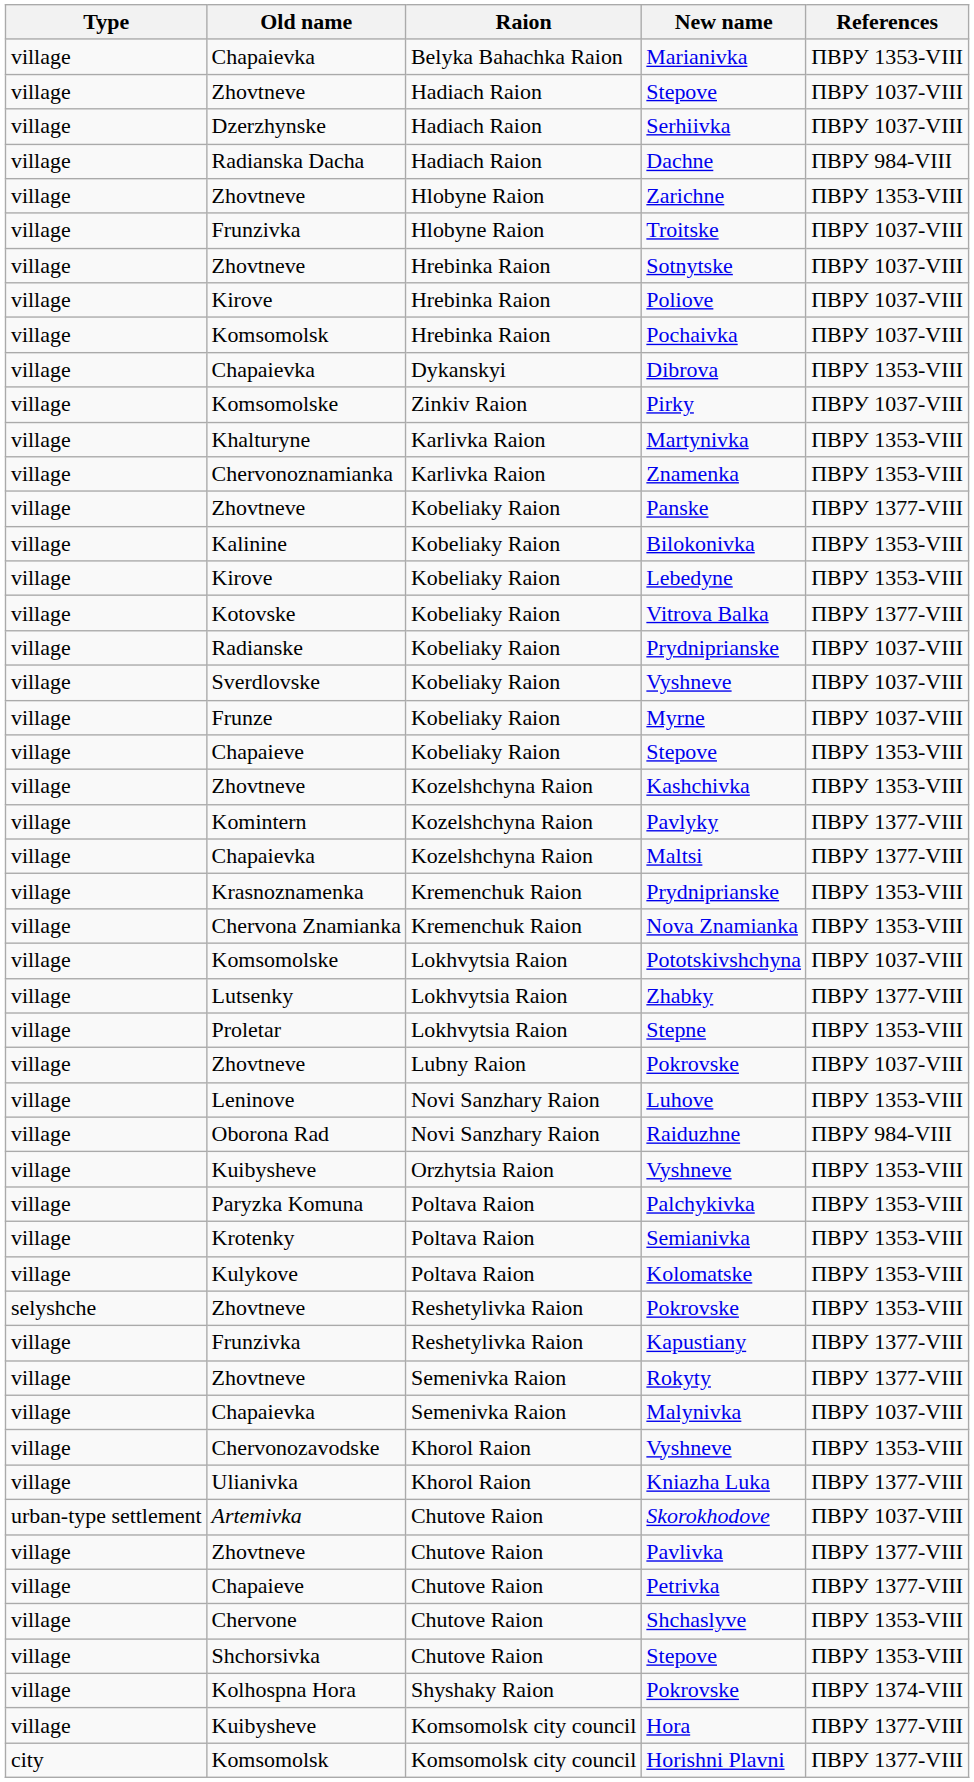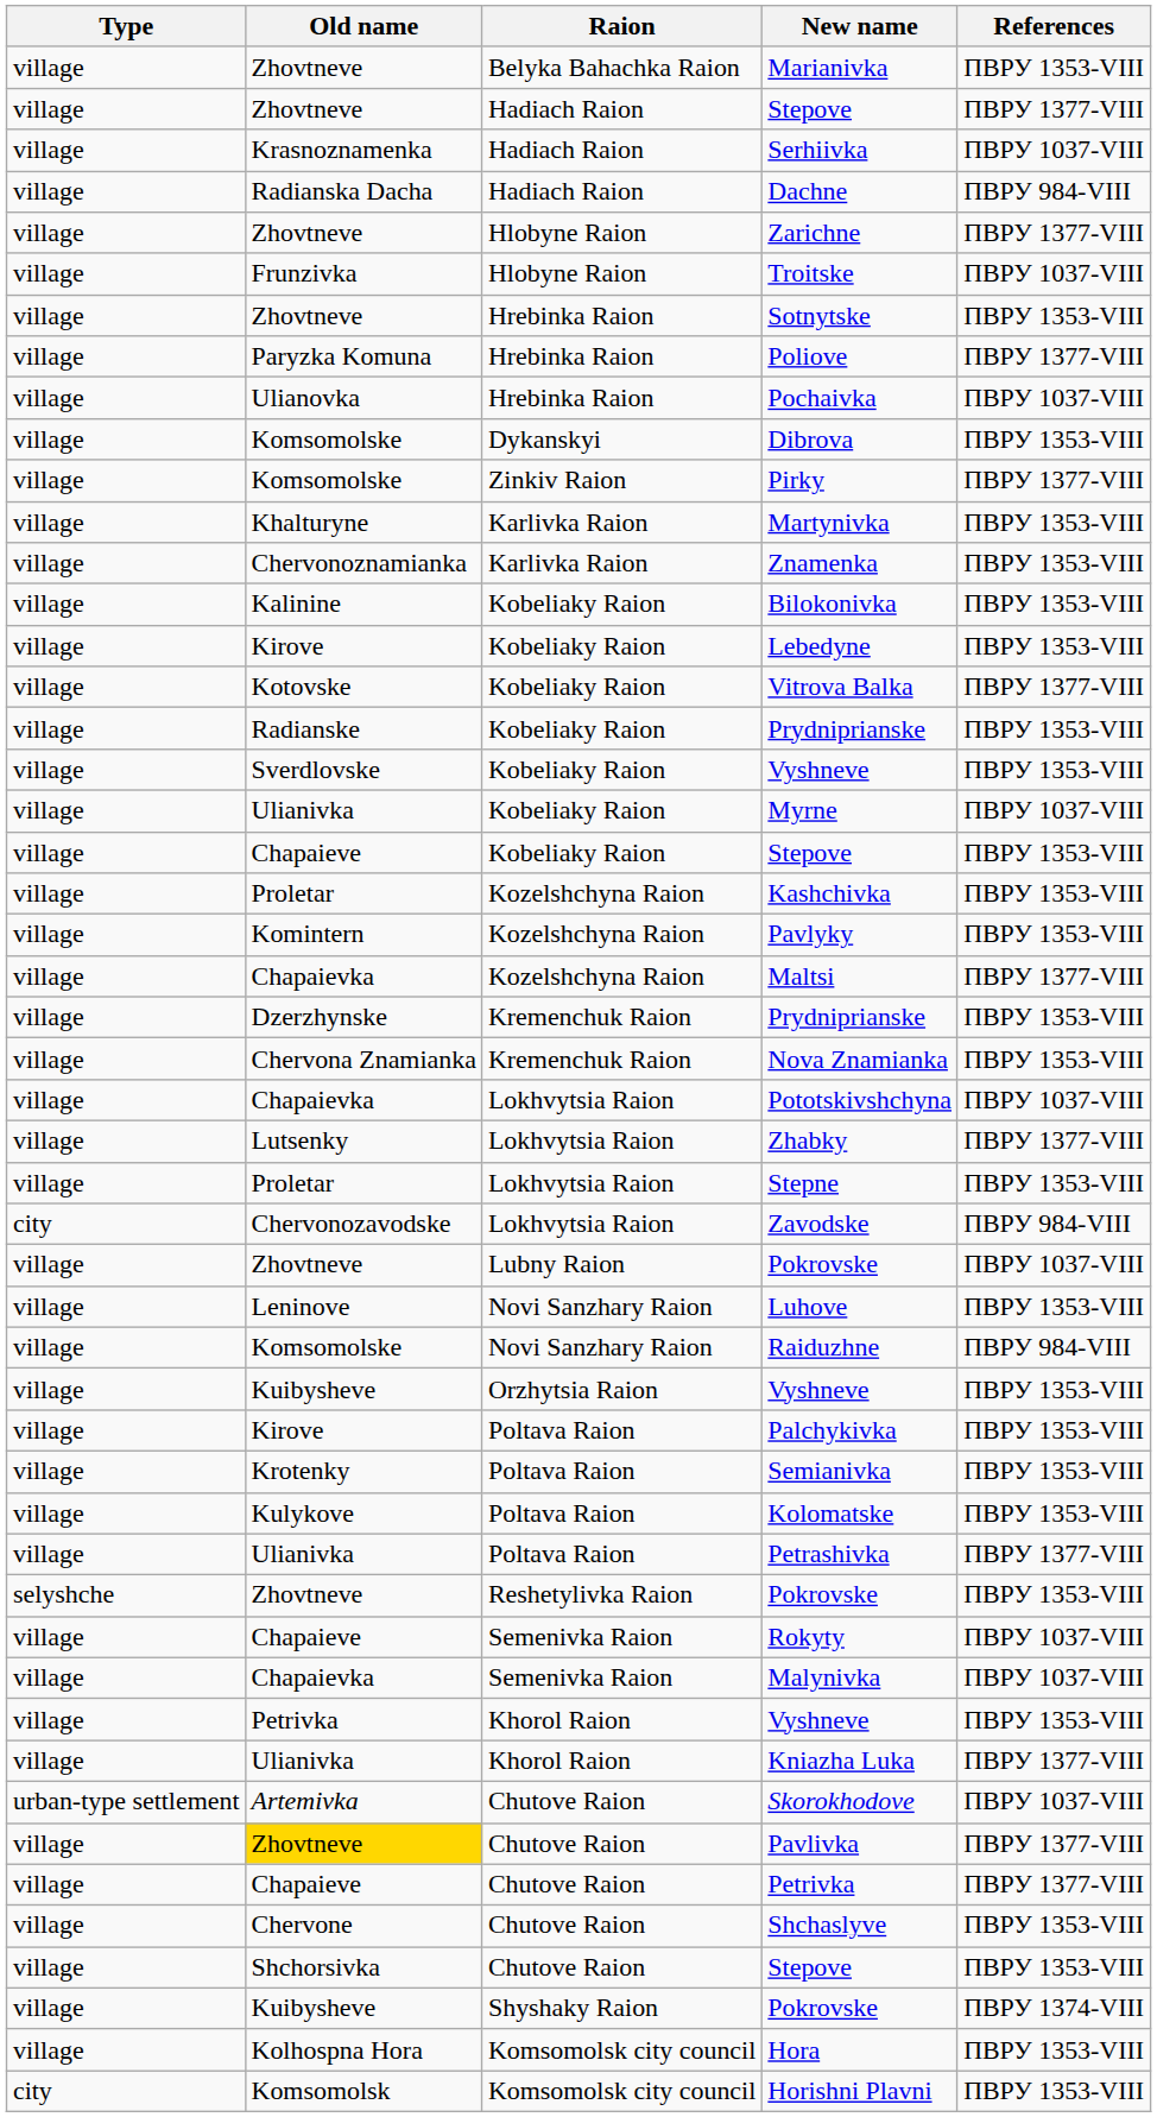 <table class="wikitable sortable" style="margin:auto;">
 <tr>
 <th>Type</th>
 <th>Old name</th>
 <th>Raion</th>
 <th>New name</th>
 <th>References</th>
 </tr>
 <tr>
 <td>village</td>
-<td>Chapaievka</td>
+<td>Zhovtneve</td>
 <td>Belyka Bahachka Raion</td>
 <td><a href='#'>Marianivka</a></td>
 <td>ПВРУ 1353-VIII</td>
 </tr>
 <tr>
 <td>village</td>
 <td>Zhovtneve</td>
 <td>Hadiach Raion</td>
 <td><a href='#'>Stepove</a></td>
-<td>ПВРУ 1037-VIII</td>
+<td>ПВРУ 1377-VIII</td>
 </tr>
 <tr>
 <td>village</td>
-<td>Dzerzhynske</td>
+<td>Krasnoznamenka</td>
 <td>Hadiach Raion</td>
 <td><a href='#'>Serhiivka</a></td>
 <td>ПВРУ 1037-VIII</td>
 </tr>
 <tr>
 <td>village</td>
 <td>Radianska Dacha</td>
 <td>Hadiach Raion</td>
 <td><a href='#'>Dachne</a></td>
 <td>ПВРУ 984-VIII</td>
 </tr>
 <tr>
 <td>village</td>
 <td>Zhovtneve</td>
 <td>Hlobyne Raion</td>
 <td><a href='#'>Zarichne</a></td>
-<td>ПВРУ 1353-VIII</td>
+<td>ПВРУ 1377-VIII</td>
 </tr>
 <tr>
 <td>village</td>
 <td>Frunzivka</td>
 <td>Hlobyne Raion</td>
 <td><a href='#'>Troitske</a></td>
 <td>ПВРУ 1037-VIII</td>
 </tr>
 <tr>
 <td>village</td>
 <td>Zhovtneve</td>
 <td>Hrebinka Raion</td>
 <td><a href='#'>Sotnytske</a></td>
-<td>ПВРУ 1037-VIII</td>
+<td>ПВРУ 1353-VIII</td>
 </tr>
 <tr>
 <td>village</td>
-<td>Kirove</td>
+<td>Paryzka Komuna</td>
 <td>Hrebinka Raion</td>
 <td><a href='#'>Poliove</a></td>
-<td>ПВРУ 1037-VIII</td>
+<td>ПВРУ 1377-VIII</td>
 </tr>
 <tr>
 <td>village</td>
-<td>Komsomolsk</td>
+<td>Ulianovka</td>
 <td>Hrebinka Raion</td>
 <td><a href='#'>Pochaivka</a></td>
 <td>ПВРУ 1037-VIII</td>
 </tr>
 <tr>
 <td>village</td>
-<td>Chapaievka</td>
+<td>Komsomolske</td>
 <td>Dykanskyi</td>
 <td><a href='#'>Dibrova</a></td>
 <td>ПВРУ 1353-VIII</td>
 </tr>
 <tr>
 <td>village</td>
 <td>Komsomolske</td>
 <td>Zinkiv Raion</td>
 <td><a href='#'>Pirky</a></td>
-<td>ПВРУ 1037-VIII</td>
+<td>ПВРУ 1377-VIII</td>
 </tr>
 <tr>
 <td>village</td>
 <td>Khalturyne</td>
 <td>Karlivka Raion</td>
 <td><a href='#'>Martynivka</a></td>
 <td>ПВРУ 1353-VIII</td>
 </tr>
 <tr>
 <td>village</td>
 <td>Chervonoznamianka</td>
 <td>Karlivka Raion</td>
 <td><a href='#'>Znamenka</a></td>
 <td>ПВРУ 1353-VIII</td>
-</tr>
-<tr>
-<td>village</td>
-<td>Zhovtneve</td>
-<td>Kobeliaky Raion</td>
-<td><a href='#'>Panske</a></td>
-<td>ПВРУ 1377-VIII</td>
 </tr>
 <tr>
 <td>village</td>
 <td>Kalinine</td>
 <td>Kobeliaky Raion</td>
 <td><a href='#'>Bilokonivka</a></td>
 <td>ПВРУ 1353-VIII</td>
 </tr>
 <tr>
 <td>village</td>
 <td>Kirove</td>
 <td>Kobeliaky Raion</td>
 <td><a href='#'>Lebedyne</a></td>
 <td>ПВРУ 1353-VIII</td>
 </tr>
 <tr>
 <td>village</td>
 <td>Kotovske</td>
 <td>Kobeliaky Raion</td>
 <td><a href='#'>Vitrova Balka</a></td>
 <td>ПВРУ 1377-VIII</td>
 </tr>
 <tr>
 <td>village</td>
 <td>Radianske</td>
 <td>Kobeliaky Raion</td>
 <td><a href='#'>Prydniprianske</a></td>
-<td>ПВРУ 1037-VIII</td>
+<td>ПВРУ 1353-VIII</td>
 </tr>
 <tr>
 <td>village</td>
 <td>Sverdlovske</td>
 <td>Kobeliaky Raion</td>
 <td><a href='#'>Vyshneve</a></td>
-<td>ПВРУ 1037-VIII</td>
+<td>ПВРУ 1353-VIII</td>
 </tr>
 <tr>
 <td>village</td>
-<td>Frunze</td>
+<td>Ulianivka</td>
 <td>Kobeliaky Raion</td>
 <td><a href='#'>Myrne</a></td>
 <td>ПВРУ 1037-VIII</td>
 </tr>
 <tr>
 <td>village</td>
 <td>Chapaieve</td>
 <td>Kobeliaky Raion</td>
 <td><a href='#'>Stepove</a></td>
 <td>ПВРУ 1353-VIII</td>
 </tr>
 <tr>
 <td>village</td>
-<td>Zhovtneve</td>
+<td>Proletar</td>
 <td>Kozelshchyna Raion</td>
 <td><a href='#'>Kashchivka</a></td>
 <td>ПВРУ 1353-VIII</td>
 </tr>
 <tr>
 <td>village</td>
 <td>Komintern</td>
 <td>Kozelshchyna Raion</td>
 <td><a href='#'>Pavlyky</a></td>
-<td>ПВРУ 1377-VIII</td>
+<td>ПВРУ 1353-VIII</td>
 </tr>
 <tr>
 <td>village</td>
 <td>Chapaievka</td>
 <td>Kozelshchyna Raion</td>
 <td><a href='#'>Maltsi</a></td>
 <td>ПВРУ 1377-VIII</td>
 </tr>
 <tr>
 <td>village</td>
-<td>Krasnoznamenka</td>
+<td>Dzerzhynske</td>
 <td>Kremenchuk Raion</td>
 <td><a href='#'>Prydniprianske</a></td>
 <td>ПВРУ 1353-VIII</td>
 </tr>
 <tr>
 <td>village</td>
 <td>Chervona Znamianka</td>
 <td>Kremenchuk Raion</td>
 <td><a href='#'>Nova Znamianka</a></td>
 <td>ПВРУ 1353-VIII</td>
 </tr>
 <tr>
 <td>village</td>
-<td>Komsomolske</td>
+<td>Chapaievka</td>
 <td>Lokhvytsia Raion</td>
 <td><a href='#'>Pototskivshchyna</a></td>
 <td>ПВРУ 1037-VIII</td>
 </tr>
 <tr>
 <td>village</td>
 <td>Lutsenky</td>
 <td>Lokhvytsia Raion</td>
 <td><a href='#'>Zhabky</a></td>
 <td>ПВРУ 1377-VIII</td>
 </tr>
 <tr>
 <td>village</td>
 <td>Proletar</td>
 <td>Lokhvytsia Raion</td>
 <td><a href='#'>Stepne</a></td>
 <td>ПВРУ 1353-VIII</td>
 </tr>
 <tr>
+<td>city</td>
+<td>Chervonozavodske</td>
+<td>Lokhvytsia Raion</td>
+<td><a href='#'>Zavodske</a></td>
+<td>ПВРУ 984-VIII</td>
+</tr>
+<tr>
 <td>village</td>
 <td>Zhovtneve</td>
 <td>Lubny Raion</td>
 <td><a href='#'>Pokrovske</a></td>
 <td>ПВРУ 1037-VIII</td>
 </tr>
 <tr>
 <td>village</td>
 <td>Leninove</td>
 <td>Novi Sanzhary Raion</td>
 <td><a href='#'>Luhove</a></td>
 <td>ПВРУ 1353-VIII</td>
 </tr>
 <tr>
 <td>village</td>
-<td>Oborona Rad</td>
+<td>Komsomolske</td>
 <td>Novi Sanzhary Raion</td>
 <td><a href='#'>Raiduzhne</a></td>
 <td>ПВРУ 984-VIII</td>
 </tr>
 <tr>
 <td>village</td>
 <td>Kuibysheve</td>
 <td>Orzhytsia Raion</td>
 <td><a href='#'>Vyshneve</a></td>
 <td>ПВРУ 1353-VIII</td>
 </tr>
 <tr>
 <td>village</td>
-<td>Paryzka Komuna</td>
+<td>Kirove</td>
 <td>Poltava Raion</td>
 <td><a href='#'>Palchykivka</a></td>
 <td>ПВРУ 1353-VIII</td>
 </tr>
 <tr>
 <td>village</td>
 <td>Krotenky</td>
 <td>Poltava Raion</td>
 <td><a href='#'>Semianivka</a></td>
 <td>ПВРУ 1353-VIII</td>
 </tr>
 <tr>
 <td>village</td>
 <td>Kulykove</td>
 <td>Poltava Raion</td>
 <td><a href='#'>Kolomatske</a></td>
 <td>ПВРУ 1353-VIII</td>
 </tr>
 <tr>
+<td>village</td>
+<td>Ulianivka</td>
+<td>Poltava Raion</td>
+<td><a href='#'>Petrashivka</a></td>
+<td>ПВРУ 1377-VIII</td>
+</tr>
+<tr>
 <td>selyshche</td>
 <td>Zhovtneve</td>
 <td>Reshetylivka Raion</td>
 <td><a href='#'>Pokrovske</a></td>
 <td>ПВРУ 1353-VIII</td>
 </tr>
 <tr>
 <td>village</td>
-<td>Frunzivka</td>
-<td>Reshetylivka Raion</td>
-<td><a href='#'>Kapustiany</a></td>
-<td>ПВРУ 1377-VIII</td>
-</tr>
-<tr>
-<td>village</td>
-<td>Zhovtneve</td>
+<td>Chapaieve</td>
 <td>Semenivka Raion</td>
 <td><a href='#'>Rokyty</a></td>
-<td>ПВРУ 1377-VIII</td>
+<td>ПВРУ 1037-VIII</td>
 </tr>
 <tr>
 <td>village</td>
 <td>Chapaievka</td>
 <td>Semenivka Raion</td>
 <td><a href='#'>Malynivka</a></td>
 <td>ПВРУ 1037-VIII</td>
 </tr>
 <tr>
 <td>village</td>
-<td>Chervonozavodske</td>
+<td>Petrivka</td>
 <td>Khorol Raion</td>
 <td><a href='#'>Vyshneve</a></td>
 <td>ПВРУ 1353-VIII</td>
 </tr>
 <tr>
 <td>village</td>
 <td>Ulianivka</td>
 <td>Khorol Raion</td>
 <td><a href='#'>Kniazha Luka</a></td>
 <td>ПВРУ 1377-VIII</td>
 </tr>
 <tr>
 <td>urban-type settlement</td>
 <td><em>Artemivka</em></td>
 <td>Chutove Raion</td>
 <td><em><a href='#'>Skorokhodove</a></em></td>
 <td>ПВРУ 1037-VIII</td>
 </tr>
 <tr>
 <td>village</td>
-<td>Zhovtneve</td>
+<td style="background: gold;">Zhovtneve</td>
 <td>Chutove Raion</td>
 <td><a href='#'>Pavlivka</a></td>
 <td>ПВРУ 1377-VIII</td>
 </tr>
 <tr>
 <td>village</td>
 <td>Chapaieve</td>
 <td>Chutove Raion</td>
 <td><a href='#'>Petrivka</a></td>
 <td>ПВРУ 1377-VIII</td>
 </tr>
 <tr>
 <td>village</td>
 <td>Chervone</td>
 <td>Chutove Raion</td>
 <td><a href='#'>Shchaslyve</a></td>
 <td>ПВРУ 1353-VIII</td>
 </tr>
 <tr>
 <td>village</td>
 <td>Shchorsivka</td>
 <td>Chutove Raion</td>
 <td><a href='#'>Stepove</a></td>
 <td>ПВРУ 1353-VIII</td>
 </tr>
 <tr>
 <td>village</td>
-<td>Kolhospna Hora</td>
+<td>Kuibysheve</td>
 <td>Shyshaky Raion</td>
 <td><a href='#'>Pokrovske</a></td>
 <td>ПВРУ 1374-VIII</td>
 </tr>
 <tr>
 <td>village</td>
-<td>Kuibysheve</td>
+<td>Kolhospna Hora</td>
 <td>Komsomolsk city council</td>
 <td><a href='#'>Hora</a></td>
-<td>ПВРУ 1377-VIII</td>
+<td>ПВРУ 1353-VIII</td>
 </tr>
 <tr>
 <td>city</td>
 <td>Komsomolsk</td>
 <td>Komsomolsk city council</td>
 <td><a href='#'>Horishni Plavni</a></td>
-<td>ПВРУ 1377-VIII</td>
+<td>ПВРУ 1353-VIII</td>
 </tr>
 <tr>
 </tr>
 </table>
